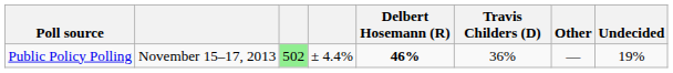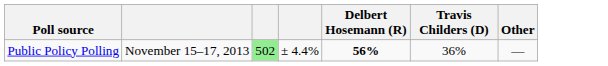 <table class="wikitable" style="text-align:center">
 <tr valign= bottom>
 <th>Poll source</th>
 <th></th>
 <th></th>
 <th></th>
 <th style="width:100px;">Delbert<br>Hosemann (R)</th>
 <th style="width:100px;">Travis<br>Childers (D)</th>
 <th>Other</th>
-<th>Undecided</th>
 </tr>
 <tr>
 <td align=left><a href='#'>Public Policy Polling</a></td>
 <td>November 15–17, 2013</td>
 <td style="background: lightgreen;">502</td>
 <td>± 4.4%</td>
-<td><strong>46%</strong></td>
+<td><strong>56%</strong></td>
 <td>36%</td>
 <td>—</td>
-<td>19%</td>
 </tr>
 </table>
